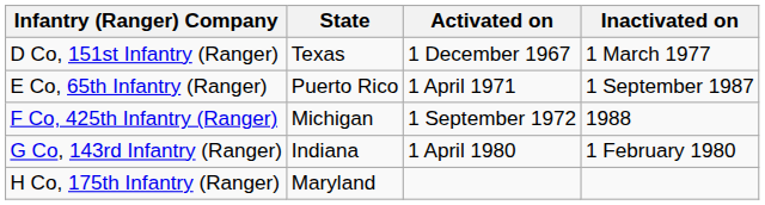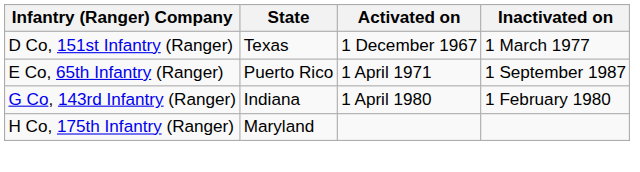 <table class="wikitable">
 <tr>
 <th><strong>Infantry (Ranger) Company</strong></th>
 <th>State</th>
 <th>Activated on</th>
 <th>Inactivated on</th>
 </tr>
 <tr>
 <td>D Co, <a href='#'>151st Infantry</a> (Ranger)</td>
 <td>Texas</td>
 <td>1 December 1967</td>
 <td>1 March 1977</td>
 </tr>
 <tr>
 <td>E Co, <a href='#'>65th Infantry</a> (Ranger)</td>
 <td>Puerto Rico</td>
 <td>1 April 1971</td>
 <td>1 September 1987</td>
 </tr>
 <tr>
-<td><a href='#'>F Co, 425th Infantry (Ranger)</a></td>
-<td>Michigan</td>
-<td>1 September 1972</td>
-<td>1988</td>
-</tr>
-<tr>
 <td><a href='#'>G Co</a>, <a href='#'>143rd Infantry</a> (Ranger)</td>
 <td>Indiana</td>
 <td>1 April 1980</td>
 <td>1 February 1980</td>
 </tr>
 <tr>
 <td>H Co, <a href='#'>175th Infantry</a> (Ranger)</td>
 <td>Maryland</td>
 <td></td>
 </tr>
 </table>
